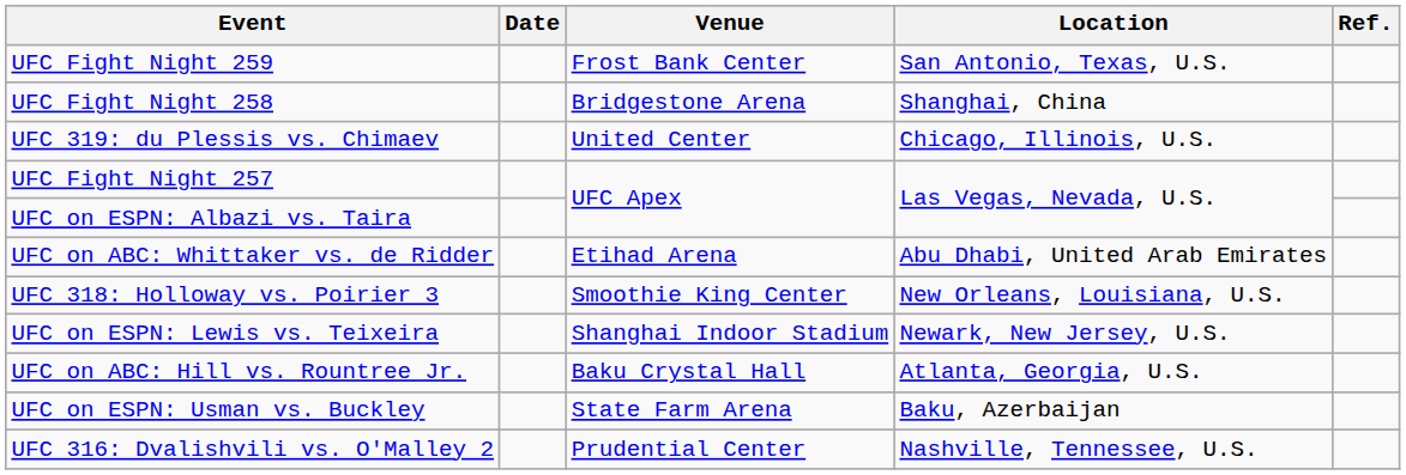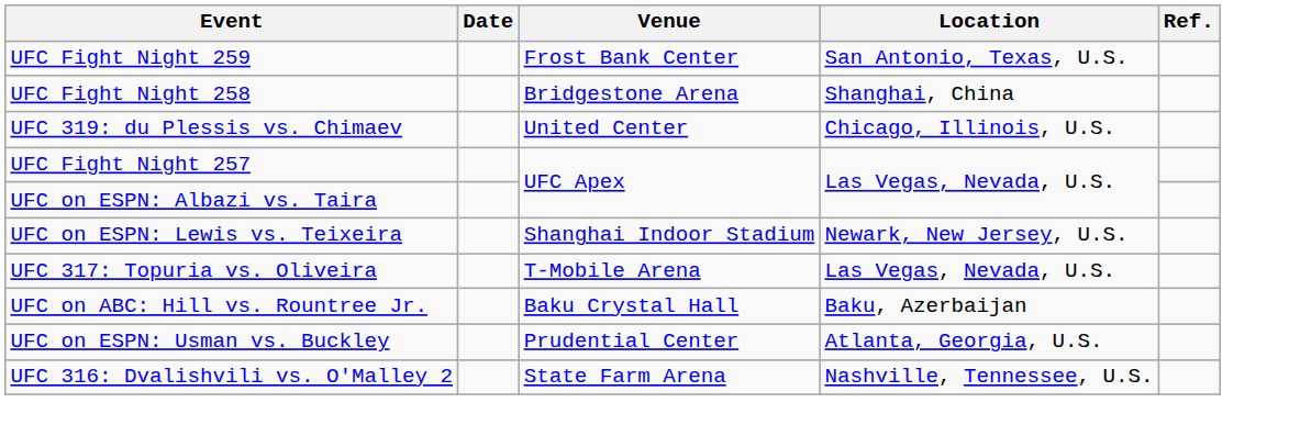 <table id="Scheduled events" class="sortable wikitable succession-box" style="font-size:90%; ">
 <tr>
 <th scope="col">Event</th>
 <th scope="col">Date</th>
 <th scope="col">Venue</th>
 <th scope="col">Location</th>
 <th scope="col">Ref.</th>
 </tr>
 <tr>
 <td><a href='#'>UFC Fight Night 259</a></td>
 <td></td>
 <td><a href='#'>Frost Bank Center</a></td>
 <td><a href='#'>San Antonio, Texas</a>, U.S.</td>
 <td></td>
 </tr>
 <tr>
 <td><a href='#'>UFC Fight Night 258</a></td>
 <td></td>
 <td><a href='#'>Bridgestone Arena</a></td>
 <td><a href='#'>Shanghai</a>, China</td>
 <td></td>
 </tr>
 <tr>
 <td><a href='#'>UFC 319: du Plessis vs. Chimaev</a></td>
 <td></td>
 <td><a href='#'>United Center</a></td>
 <td><a href='#'>Chicago, Illinois</a>, U.S.</td>
 <td></td>
 </tr>
 <tr>
 <td><a href='#'>UFC Fight Night 257</a></td>
 <td></td>
 <td rowspan=2><a href='#'>UFC Apex</a></td>
 <td rowspan=2><a href='#'>Las Vegas, Nevada</a>, U.S.</td>
 <td></td>
 </tr>
 <tr>
 <td><a href='#'>UFC on ESPN: Albazi vs. Taira</a></td>
 <td></td>
 <td></td>
 </tr>
 <tr>
-<td><a href='#'>UFC on ABC: Whittaker vs. de Ridder</a></td>
-<td></td>
-<td><a href='#'>Etihad Arena</a></td>
-<td><a href='#'>Abu Dhabi</a>, United Arab Emirates</td>
-<td></td>
-</tr>
-<tr>
-<td><a href='#'>UFC 318: Holloway vs. Poirier 3</a></td>
-<td></td>
-<td><a href='#'>Smoothie King Center</a></td>
-<td><a href='#'>New Orleans</a>, <a href='#'>Louisiana</a>, U.S.</td>
-<td></td>
-</tr>
-<tr>
 <td><a href='#'>UFC on ESPN: Lewis vs. Teixeira</a></td>
 <td></td>
 <td><a href='#'>Shanghai Indoor Stadium</a></td>
 <td><a href='#'>Newark, New Jersey</a>, U.S.</td>
 <td></td>
 </tr>
 <tr>
+<td><a href='#'>UFC 317: Topuria vs. Oliveira</a></td>
+<td></td>
+<td><a href='#'>T-Mobile Arena</a></td>
+<td><a href='#'>Las Vegas</a>, <a href='#'>Nevada</a>, U.S.</td>
+<td></td>
+</tr>
+<tr>
 <td><a href='#'>UFC on ABC: Hill vs. Rountree Jr.</a></td>
 <td></td>
 <td><a href='#'>Baku Crystal Hall</a></td>
-<td><a href='#'>Atlanta, Georgia</a>, U.S.</td>
+<td><a href='#'>Baku</a>, Azerbaijan</td>
 <td></td>
 </tr>
 <tr>
 <td><a href='#'>UFC on ESPN: Usman vs. Buckley</a></td>
 <td></td>
-<td><a href='#'>State Farm Arena</a></td>
-<td><a href='#'>Baku</a>, Azerbaijan</td>
+<td><a href='#'>Prudential Center</a></td>
+<td><a href='#'>Atlanta, Georgia</a>, U.S.</td>
 <td></td>
 </tr>
 <tr>
 <td><a href='#'>UFC 316: Dvalishvili vs. O'Malley 2</a></td>
 <td></td>
-<td><a href='#'>Prudential Center</a></td>
+<td><a href='#'>State Farm Arena</a></td>
 <td><a href='#'>Nashville</a>, <a href='#'>Tennessee</a>, U.S.</td>
 <td></td>
 </tr>
 </table>
